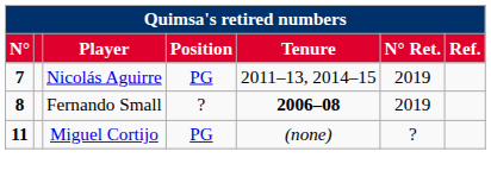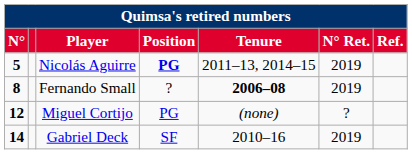 <table class="wikitable sortable" style="text-align:center">
 <tr>
 <td colspan="7" style= "background: #00316B; color: #ffffff"><strong>Quimsa's retired numbers</strong></td>
 </tr>
 <tr>
 <th style="background:#E0002E; color: #ffffff">N°</th>
 <th style="background:#E0002E; color: #ffffff"></th>
 <th style="background:#E0002E; color: #ffffff">Player</th>
 <th style="background:#E0002E; color: #ffffff">Position</th>
 <th style="background:#E0002E; color: #ffffff">Tenure</th>
 <th style="background:#E0002E; color: #ffffff">N° Ret.</th>
 <th style="background:#E0002E; color: #ffffff">Ref.</th>
 </tr>
 <tr>
-<td><strong>7</strong></td>
+<td><strong>5</strong></td>
 <td></td>
 <td><a href='#'>Nicolás Aguirre</a></td>
-<td><a href='#'>PG</a></td>
+<td><strong><a href='#'>PG</a></strong></td>
 <td>2011–13, 2014–15</td>
 <td>2019</td>
 <td></td>
 </tr>
 <tr>
 <td><strong>8</strong></td>
 <td></td>
 <td>Fernando Small</td>
 <td>?</td>
 <td><strong>2006–08</strong></td>
 <td>2019</td>
 <td></td>
 </tr>
 <tr>
-<td><strong>11</strong></td>
+<td><strong>12</strong></td>
 <td></td>
 <td><a href='#'>Miguel Cortijo</a></td>
 <td><a href='#'>PG</a></td>
 <td><em>(none)</em></td>
 <td>?</td>
 <td></td>
 </tr>
+<tr>
+<td><strong>14</strong></td>
+<td></td>
+<td><a href='#'>Gabriel Deck</a></td>
+<td><a href='#'>SF</a></td>
+<td>2010–16</td>
+<td>2019</td>
+<td></td>
+</tr>
 </table>
